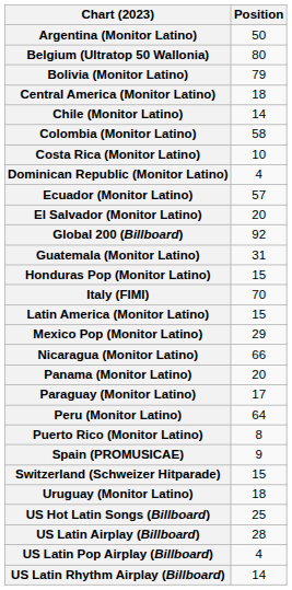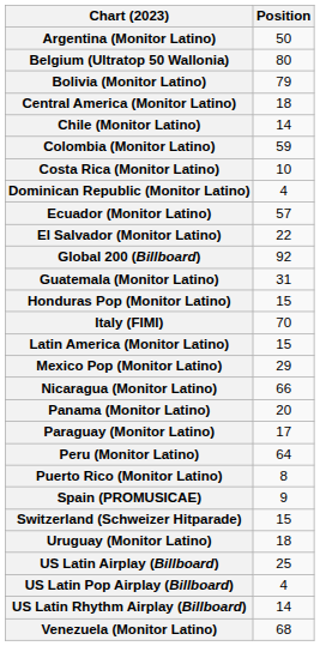 <table class="wikitable sortable plainrowheaders" style="text-align:center">
 <tr>
 <th scope="col">Chart (2023)</th>
 <th scope="col">Position</th>
 </tr>
 <tr>
 <th scope="row">Argentina (Monitor Latino)</th>
 <td>50</td>
 </tr>
 <tr>
 <th scope="row">Belgium (Ultratop 50 Wallonia)</th>
 <td>80</td>
 </tr>
 <tr>
 <th scope="row">Bolivia (Monitor Latino)</th>
 <td>79</td>
 </tr>
 <tr>
 <th scope="row">Central America (Monitor Latino)</th>
 <td>18</td>
 </tr>
 <tr>
 <th scope="row">Chile (Monitor Latino)</th>
 <td>14</td>
 </tr>
 <tr>
 <th scope="row">Colombia (Monitor Latino)</th>
-<td>58</td>
+<td>59</td>
 </tr>
 <tr>
 <th scope="row">Costa Rica (Monitor Latino)</th>
 <td>10</td>
 </tr>
 <tr>
 <th scope="row">Dominican Republic (Monitor Latino)</th>
 <td>4</td>
 </tr>
 <tr>
 <th scope="row">Ecuador (Monitor Latino)</th>
 <td>57</td>
 </tr>
 <tr>
 <th scope="row">El Salvador (Monitor Latino)</th>
-<td>20</td>
+<td>22</td>
 </tr>
 <tr>
 <th scope="row">Global 200 (<em>Billboard</em>)</th>
 <td>92</td>
 </tr>
 <tr>
 <th scope="row">Guatemala (Monitor Latino)</th>
 <td>31</td>
 </tr>
 <tr>
 <th scope="row">Honduras Pop (Monitor Latino)</th>
 <td>15</td>
 </tr>
 <tr>
 <th scope="row">Italy (FIMI)</th>
 <td>70</td>
 </tr>
 <tr>
 <th scope="row">Latin America (Monitor Latino)</th>
 <td>15</td>
 </tr>
 <tr>
 <th scope="row">Mexico Pop (Monitor Latino)</th>
 <td>29</td>
 </tr>
 <tr>
 <th scope="row">Nicaragua (Monitor Latino)</th>
 <td>66</td>
 </tr>
 <tr>
 <th scope="row">Panama (Monitor Latino)</th>
 <td>20</td>
 </tr>
 <tr>
 <th scope="row">Paraguay (Monitor Latino)</th>
 <td>17</td>
 </tr>
 <tr>
 <th scope="row">Peru (Monitor Latino)</th>
 <td>64</td>
 </tr>
 <tr>
 <th scope="row">Puerto Rico (Monitor Latino)</th>
 <td>8</td>
 </tr>
 <tr>
 <th scope="row">Spain (PROMUSICAE)</th>
 <td>9</td>
 </tr>
 <tr>
 <th scope="row">Switzerland (Schweizer Hitparade)</th>
 <td>15</td>
 </tr>
 <tr>
 <th scope="row">Uruguay (Monitor Latino)</th>
 <td>18</td>
 </tr>
 <tr>
-<th scope="row">US Hot Latin Songs (<em>Billboard</em>)</th>
+<th scope="row">US Latin Airplay (<em>Billboard</em>)</th>
 <td>25</td>
-</tr>
-<tr>
-<th scope="row">US Latin Airplay (<em>Billboard</em>)</th>
-<td>28</td>
 </tr>
 <tr>
 <th scope="row">US Latin Pop Airplay (<em>Billboard</em>)</th>
 <td>4</td>
 </tr>
 <tr>
 <th scope="row">US Latin Rhythm Airplay (<em>Billboard</em>)</th>
 <td>14</td>
 </tr>
+<tr>
+<th scope="row">Venezuela (Monitor Latino)</th>
+<td>68</td>
+</tr>
 </table>
